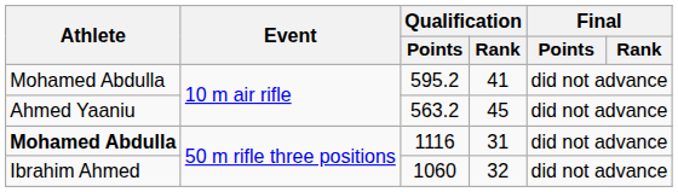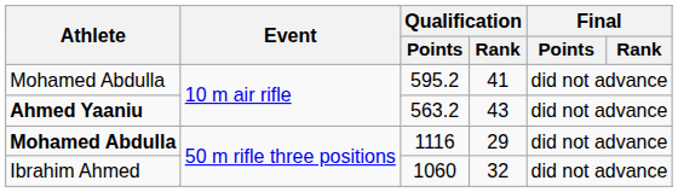 <table class=wikitable style=font-size:90%;text-align:center>
 <tr>
 <th rowspan="2">Athlete</th>
 <th rowspan="2">Event</th>
 <th colspan=2>Qualification</th>
 <th colspan=2>Final</th>
 </tr>
 <tr style="font-size:95%">
 <th>Points</th>
 <th>Rank</th>
 <th>Points</th>
 <th>Rank</th>
 </tr>
 <tr>
 <td align=left>Mohamed Abdulla</td>
 <td align=left rowspan=2><a href='#'>10 m air rifle</a></td>
 <td>595.2</td>
 <td>41</td>
 <td colspan=2>did not advance</td>
 </tr>
 <tr>
-<td align=left>Ahmed Yaaniu</td>
+<td align=left><strong>Ahmed Yaaniu</strong></td>
 <td>563.2</td>
-<td>45</td>
+<td>43</td>
 <td colspan=2>did not advance</td>
 </tr>
 <tr>
 <td align=left><strong>Mohamed Abdulla</strong></td>
 <td align=left rowspan=2><a href='#'>50 m rifle three positions</a></td>
 <td>1116</td>
-<td>31</td>
+<td>29</td>
 <td colspan=2>did not advance</td>
 </tr>
 <tr>
 <td align=left>Ibrahim Ahmed</td>
 <td>1060</td>
 <td>32</td>
 <td colspan=2>did not advance</td>
 </tr>
 </table>
